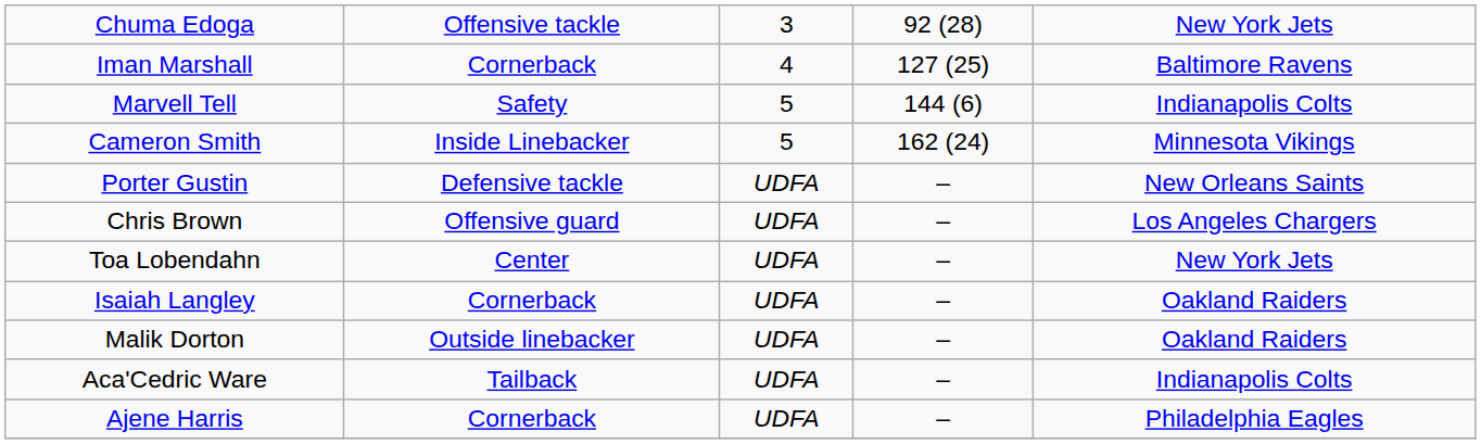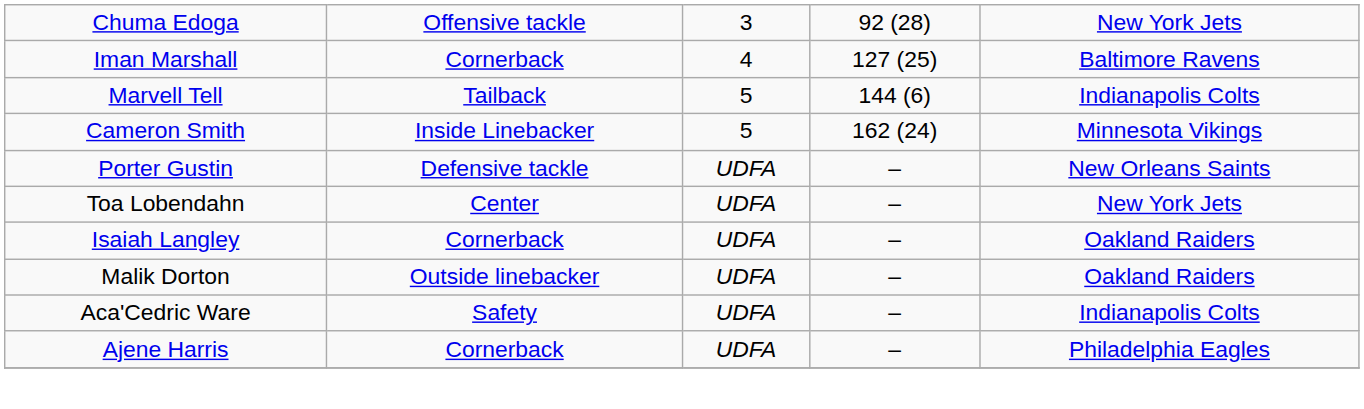 <table class="wikitable" style="width:75%;">
 <tr align="center" bgcolor="">
 <td><a href='#'>Chuma Edoga</a></td>
 <td><a href='#'>Offensive tackle</a></td>
 <td>3</td>
 <td>92 (28)</td>
 <td><a href='#'>New York Jets</a></td>
 </tr>
 <tr align="center" bgcolor="">
 <td><a href='#'>Iman Marshall</a></td>
 <td><a href='#'>Cornerback</a></td>
 <td>4</td>
 <td>127 (25)</td>
 <td><a href='#'>Baltimore Ravens</a></td>
 </tr>
 <tr align="center" bgcolor="">
 <td><a href='#'>Marvell Tell</a></td>
-<td><a href='#'>Safety</a></td>
+<td><a href='#'>Tailback</a></td>
 <td>5</td>
 <td>144 (6)</td>
 <td><a href='#'>Indianapolis Colts</a></td>
 </tr>
 <tr align="center" bgcolor="">
 <td><a href='#'>Cameron Smith</a></td>
 <td><a href='#'>Inside Linebacker</a></td>
 <td>5</td>
 <td>162 (24)</td>
 <td><a href='#'>Minnesota Vikings</a></td>
 </tr>
 <tr align="center" bgcolor="">
 <td><a href='#'>Porter Gustin</a></td>
 <td><a href='#'>Defensive tackle</a></td>
 <td><em>UDFA</em></td>
 <td>–</td>
 <td><a href='#'>New Orleans Saints</a></td>
-</tr>
-<tr align="center" bgcolor="">
-<td>Chris Brown</td>
-<td><a href='#'>Offensive guard</a></td>
-<td><em>UDFA</em></td>
-<td>–</td>
-<td><a href='#'>Los Angeles Chargers</a></td>
 </tr>
 <tr align="center" bgcolor="">
 <td>Toa Lobendahn</td>
 <td><a href='#'>Center</a></td>
 <td><em>UDFA</em></td>
 <td>–</td>
 <td><a href='#'>New York Jets</a></td>
 </tr>
 <tr align="center" bgcolor="">
 <td><a href='#'>Isaiah Langley</a></td>
 <td><a href='#'>Cornerback</a></td>
 <td><em>UDFA</em></td>
 <td>–</td>
 <td><a href='#'>Oakland Raiders</a></td>
 </tr>
 <tr align="center" bgcolor="">
 <td>Malik Dorton</td>
 <td><a href='#'>Outside linebacker</a></td>
 <td><em>UDFA</em></td>
 <td>–</td>
 <td><a href='#'>Oakland Raiders</a></td>
 </tr>
 <tr align="center" bgcolor="">
 <td>Aca'Cedric Ware</td>
-<td><a href='#'>Tailback</a></td>
+<td><a href='#'>Safety</a></td>
 <td><em>UDFA</em></td>
 <td>–</td>
 <td><a href='#'>Indianapolis Colts</a></td>
 </tr>
 <tr align="center" bgcolor="">
 <td><a href='#'>Ajene Harris</a></td>
 <td><a href='#'>Cornerback</a></td>
 <td><em>UDFA</em></td>
 <td>–</td>
 <td><a href='#'>Philadelphia Eagles</a></td>
 </tr>
 <tr align="center" bgcolor="">
 </tr>
 </table>
